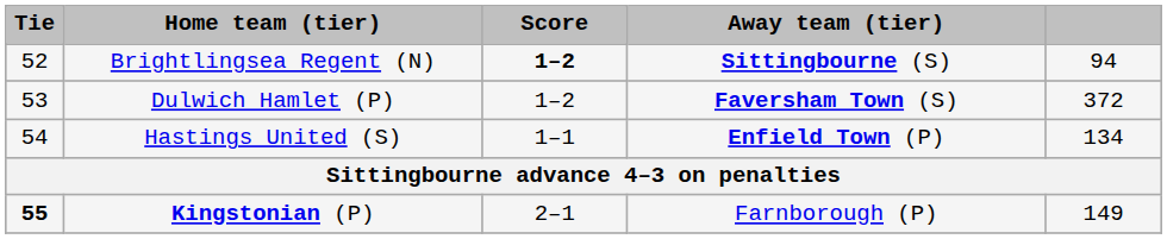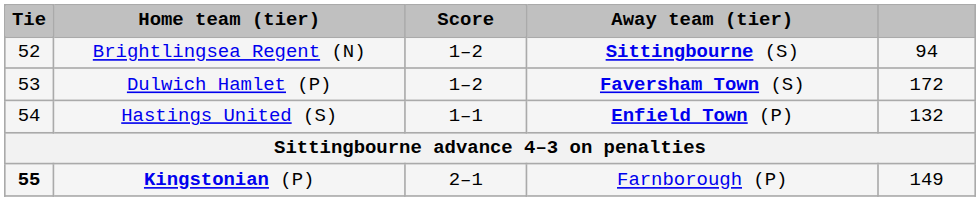 <table class="wikitable" style="width: 600px; background:WhiteSmoke; text-align:center; font-size:90%">
 <tr>
 <td scope="col" style="width:  5.00%; background:silver;"><strong>Tie</strong></td>
 <td scope="col" style="width: 36.25%; background:silver;"><strong>Home team (tier)</strong></td>
 <td scope="col" style="width: 12.50%; background:silver;"><strong>Score</strong></td>
 <td scope="col" style="width: 36.25%; background:silver;"><strong>Away team (tier)</strong></td>
 <td scope="col" style="width: 10.00%; background:silver;"><strong></strong></td>
 </tr>
 <tr>
 <td>52</td>
 <td><a href='#'>Brightlingsea Regent</a> (N)</td>
-<td><strong>1–2</strong></td>
+<td>1–2</td>
 <td><strong><a href='#'>Sittingbourne</a></strong> (S)</td>
 <td>94</td>
 </tr>
 <tr>
 <td>53</td>
 <td><a href='#'>Dulwich Hamlet</a> (P)</td>
 <td>1–2</td>
 <td><strong><a href='#'>Faversham Town</a></strong> (S)</td>
-<td>372</td>
+<td>172</td>
 </tr>
 <tr>
 <td>54</td>
 <td><a href='#'>Hastings United</a> (S)</td>
 <td>1–1</td>
 <td><strong><a href='#'>Enfield Town</a></strong> (P)</td>
-<td>134</td>
+<td>132</td>
 </tr>
 <tr>
 <th colspan="5">Sittingbourne advance 4–3 on penalties</th>
 </tr>
 <tr>
 <td><strong>55</strong></td>
 <td><strong><a href='#'>Kingstonian</a></strong> (P)</td>
 <td>2–1</td>
 <td><a href='#'>Farnborough</a> (P)</td>
 <td>149</td>
 </tr>
 </table>
